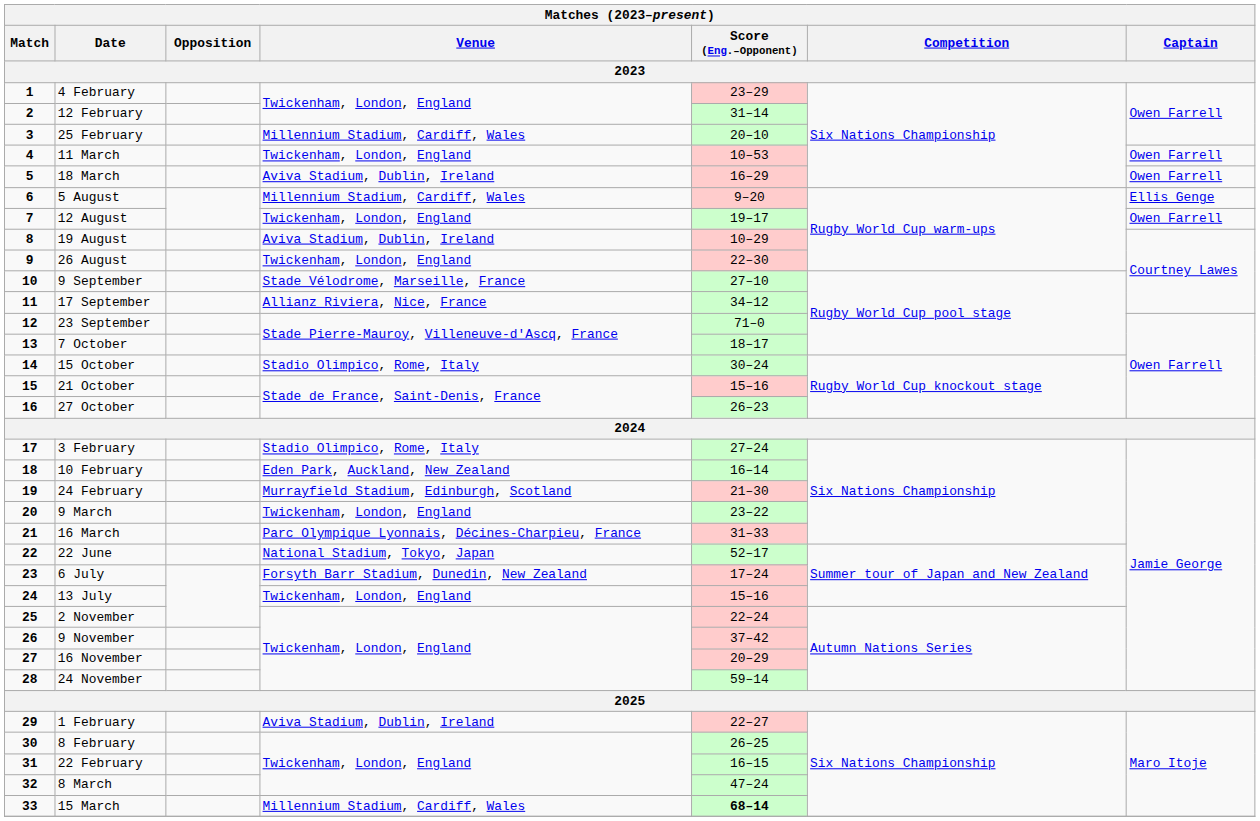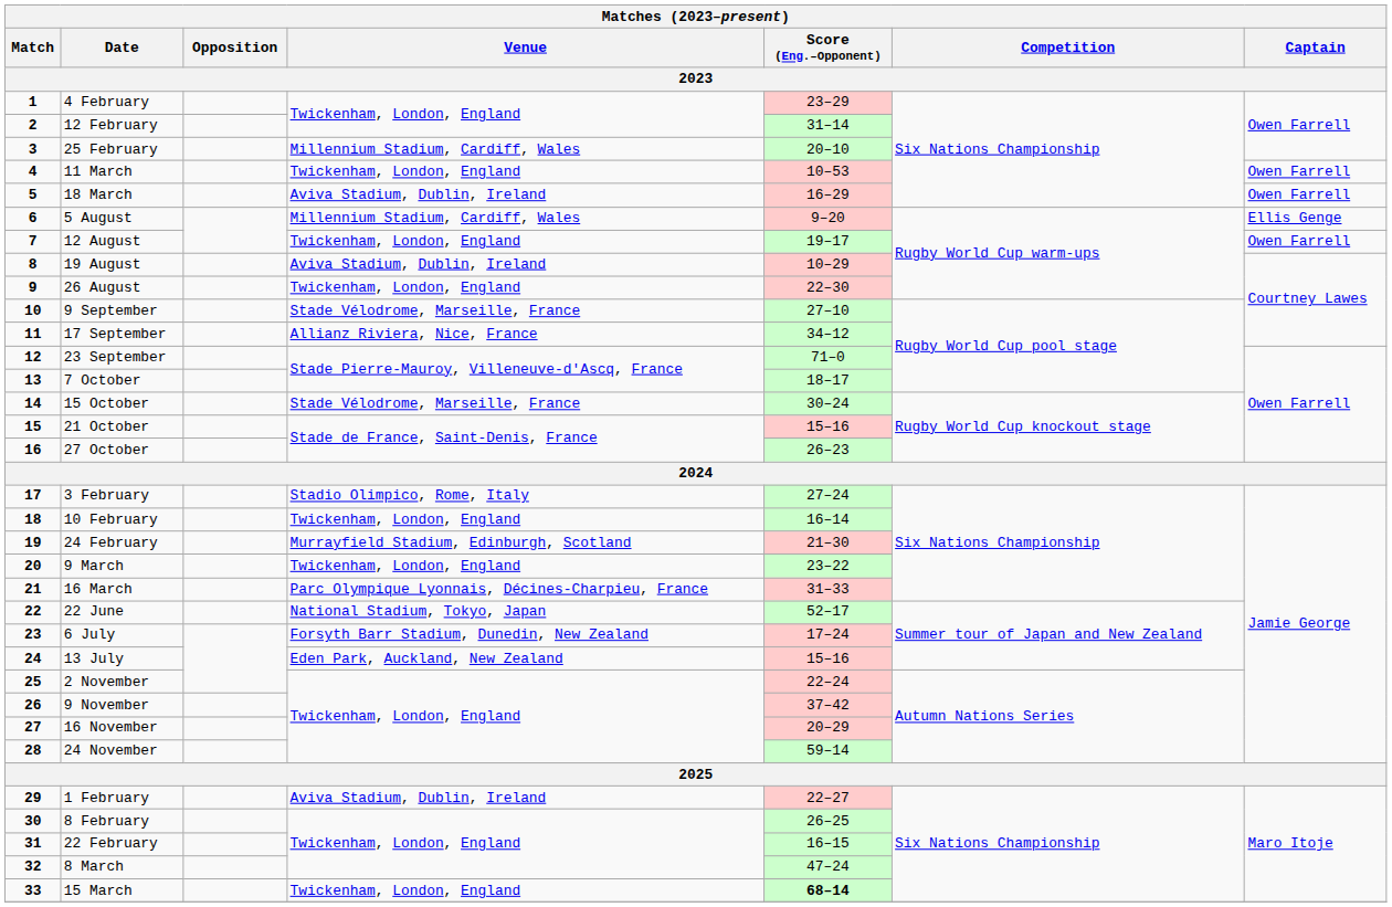 <table class="wikitable collapsible collapsed" style="width:100%">
 <tr>
 <th colspan=7>Matches (2023–<em>present</em>)</th>
 </tr>
 <tr>
 <th>Match</th>
 <th>Date</th>
 <th>Opposition</th>
 <th><a href='#'>Venue</a></th>
 <th>Score<br><small>(<a href='#'>Eng</a>.–Opponent)</small></th>
 <th><a href='#'>Competition</a></th>
 <th><a href='#'>Captain</a></th>
 </tr>
 <tr>
 <th colspan=7>2023</th>
 </tr>
 <tr>
 <td align=center><strong>1</strong></td>
 <td>4 February</td>
 <td></td>
 <td rowspan=2><a href='#'>Twickenham</a>, <a href='#'>London</a>, <a href='#'>England</a></td>
 <td style="text-align:center; background:#fcc;">23–29</td>
 <td rowspan=5><a href='#'>Six Nations Championship</a></td>
 <td rowspan=3><a href='#'>Owen Farrell</a></td>
 </tr>
 <tr>
 <td align=center><strong>2</strong></td>
 <td>12 February</td>
 <td></td>
 <td style="text-align:center; background:#cfc;">31–14</td>
 </tr>
 <tr>
 <td align=center><strong>3</strong></td>
 <td>25 February</td>
 <td></td>
 <td><a href='#'>Millennium Stadium</a>, <a href='#'>Cardiff</a>, <a href='#'>Wales</a></td>
 <td style="text-align:center; background:#cfc;">20–10</td>
 </tr>
 <tr>
 <td align=center><strong>4</strong></td>
 <td>11 March</td>
 <td></td>
 <td><a href='#'>Twickenham</a>, <a href='#'>London</a>, <a href='#'>England</a></td>
 <td style="text-align:center; background:#fcc;">10–53</td>
 <td><a href='#'>Owen Farrell</a></td>
 </tr>
 <tr>
 <td align=center><strong>5</strong></td>
 <td>18 March</td>
 <td></td>
 <td><a href='#'>Aviva Stadium</a>, <a href='#'>Dublin</a>, <a href='#'>Ireland</a></td>
 <td style="text-align:center; background:#fcc;">16–29</td>
 <td><a href='#'>Owen Farrell</a></td>
 </tr>
 <tr>
 <td align=center><strong>6</strong></td>
 <td>5 August</td>
 <td rowspan=2></td>
 <td><a href='#'>Millennium Stadium</a>, <a href='#'>Cardiff</a>, <a href='#'>Wales</a></td>
 <td style="text-align:center; background:#fcc;">9–20</td>
 <td rowspan=4><a href='#'>Rugby World Cup warm-ups</a></td>
 <td><a href='#'>Ellis Genge</a></td>
 </tr>
 <tr>
 <td align=center><strong>7</strong></td>
 <td>12 August</td>
 <td><a href='#'>Twickenham</a>, <a href='#'>London</a>, <a href='#'>England</a></td>
 <td style="text-align:center; background:#cfc;">19–17</td>
 <td><a href='#'>Owen Farrell</a></td>
 </tr>
 <tr>
 <td align=center><strong>8</strong></td>
 <td>19 August</td>
 <td></td>
 <td><a href='#'>Aviva Stadium</a>, <a href='#'>Dublin</a>, <a href='#'>Ireland</a></td>
 <td style="text-align:center; background:#fcc;">10–29</td>
 <td rowspan=4><a href='#'>Courtney Lawes</a></td>
 </tr>
 <tr>
 <td align=center><strong>9</strong></td>
 <td>26 August</td>
 <td></td>
 <td><a href='#'>Twickenham</a>, <a href='#'>London</a>, <a href='#'>England</a></td>
 <td style="text-align:center; background:#fcc;">22–30</td>
 </tr>
 <tr>
 <td align=center><strong>10</strong></td>
 <td>9 September</td>
 <td></td>
 <td><a href='#'>Stade Vélodrome</a>, <a href='#'>Marseille</a>, <a href='#'>France</a></td>
 <td style="text-align:center; background:#cfc;">27–10</td>
 <td rowspan=4><a href='#'>Rugby World Cup pool stage</a></td>
 </tr>
 <tr>
 <td align=center><strong>11</strong></td>
 <td>17 September</td>
 <td></td>
 <td><a href='#'>Allianz Riviera</a>, <a href='#'>Nice</a>, <a href='#'>France</a></td>
 <td style="text-align:center; background:#cfc;">34–12</td>
 </tr>
 <tr>
 <td align=center><strong>12</strong></td>
 <td>23 September</td>
 <td></td>
 <td rowspan=2><a href='#'>Stade Pierre-Mauroy</a>, <a href='#'>Villeneuve-d'Ascq</a>, <a href='#'>France</a></td>
 <td style="text-align:center; background:#cfc;">71–0</td>
 <td rowspan=5><a href='#'>Owen Farrell</a></td>
 </tr>
 <tr>
 <td align=center><strong>13</strong></td>
 <td>7 October</td>
 <td></td>
 <td style="text-align:center; background:#cfc;">18–17</td>
 </tr>
 <tr>
 <td align=center><strong>14</strong></td>
 <td>15 October</td>
 <td></td>
-<td><a href='#'>Stadio Olimpico</a>, <a href='#'>Rome</a>, <a href='#'>Italy</a></td>
+<td><a href='#'>Stade Vélodrome</a>, <a href='#'>Marseille</a>, <a href='#'>France</a></td>
 <td style="text-align:center; background:#cfc;">30–24</td>
 <td rowspan=3><a href='#'>Rugby World Cup knockout stage</a></td>
 </tr>
 <tr>
 <td align=center><strong>15</strong></td>
 <td>21 October</td>
 <td></td>
 <td rowspan=2><a href='#'>Stade de France</a>, <a href='#'>Saint-Denis</a>, <a href='#'>France</a></td>
 <td style="text-align:center; background:#fcc;">15–16</td>
 </tr>
 <tr>
 <td align=center><strong>16</strong></td>
 <td>27 October</td>
 <td></td>
 <td style="text-align:center; background:#cfc;">26–23</td>
 </tr>
 <tr>
 <th colspan=7>2024</th>
 </tr>
 <tr>
 <td align=center><strong>17</strong></td>
 <td>3 February</td>
 <td></td>
 <td><a href='#'>Stadio Olimpico</a>, <a href='#'>Rome</a>, <a href='#'>Italy</a></td>
 <td style="text-align:center; background:#cfc;">27–24</td>
 <td rowspan=5><a href='#'>Six Nations Championship</a></td>
 <td rowspan=12><a href='#'>Jamie George</a></td>
 </tr>
 <tr>
 <td align=center><strong>18</strong></td>
 <td>10 February</td>
 <td></td>
-<td><a href='#'>Eden Park</a>, <a href='#'>Auckland</a>, <a href='#'>New Zealand</a></td>
+<td><a href='#'>Twickenham</a>, <a href='#'>London</a>, <a href='#'>England</a></td>
 <td style="text-align:center; background:#cfc;">16–14</td>
 </tr>
 <tr>
 <td align=center><strong>19</strong></td>
 <td>24 February</td>
 <td></td>
 <td><a href='#'>Murrayfield Stadium</a>, <a href='#'>Edinburgh</a>, <a href='#'>Scotland</a></td>
 <td style="text-align:center; background:#fcc;">21–30</td>
 </tr>
 <tr>
 <td align=center><strong>20</strong></td>
 <td>9 March</td>
 <td></td>
 <td><a href='#'>Twickenham</a>, <a href='#'>London</a>, <a href='#'>England</a></td>
 <td style="text-align:center; background:#cfc;">23–22</td>
 </tr>
 <tr>
 <td align=center><strong>21</strong></td>
 <td>16 March</td>
 <td></td>
 <td><a href='#'>Parc Olympique Lyonnais</a>, <a href='#'>Décines-Charpieu</a>, <a href='#'>France</a></td>
 <td style="text-align:center; background:#fcc;">31–33</td>
 </tr>
 <tr>
 <td align=center><strong>22</strong></td>
 <td>22 June</td>
 <td></td>
 <td><a href='#'>National Stadium</a>, <a href='#'>Tokyo</a>, <a href='#'>Japan</a></td>
 <td style="text-align:center; background:#cfc;">52–17</td>
 <td rowspan=3><a href='#'>Summer tour of Japan and New Zealand</a></td>
 </tr>
 <tr>
 <td align=center><strong>23</strong></td>
 <td>6 July</td>
 <td rowspan=3></td>
 <td><a href='#'>Forsyth Barr Stadium</a>, <a href='#'>Dunedin</a>, <a href='#'>New Zealand</a></td>
 <td style="text-align:center; background:#fcc;">17–24</td>
 </tr>
 <tr>
 <td align=center><strong>24</strong></td>
 <td>13 July</td>
-<td><a href='#'>Twickenham</a>, <a href='#'>London</a>, <a href='#'>England</a></td>
+<td><a href='#'>Eden Park</a>, <a href='#'>Auckland</a>, <a href='#'>New Zealand</a></td>
 <td style="text-align:center; background:#fcc;">15–16</td>
 </tr>
 <tr>
 <td align=center><strong>25</strong></td>
 <td>2 November</td>
 <td rowspan=4><a href='#'>Twickenham</a>, <a href='#'>London</a>, <a href='#'>England</a></td>
 <td style="text-align:center; background:#fcc;">22–24</td>
 <td rowspan=4><a href='#'>Autumn Nations Series</a></td>
 </tr>
 <tr>
 <td align=center><strong>26</strong></td>
 <td>9 November</td>
 <td></td>
 <td style="text-align:center; background:#fcc;">37–42</td>
 </tr>
 <tr>
 <td align=center><strong>27</strong></td>
 <td>16 November</td>
 <td></td>
 <td style="text-align:center; background:#fcc;">20–29</td>
 </tr>
 <tr>
 <td align=center><strong>28</strong></td>
 <td>24 November</td>
 <td></td>
 <td style="text-align:center; background:#cfc;">59–14</td>
 </tr>
 <tr>
 <th colspan=7>2025</th>
 </tr>
 <tr>
 <td align=center><strong>29</strong></td>
 <td>1 February</td>
 <td></td>
 <td><a href='#'>Aviva Stadium</a>, <a href='#'>Dublin</a>, <a href='#'>Ireland</a></td>
 <td style="text-align:center; background:#fcc;">22–27</td>
 <td rowspan=5><a href='#'>Six Nations Championship</a></td>
 <td rowspan=5><a href='#'>Maro Itoje</a></td>
 </tr>
 <tr>
 <td align=center><strong>30</strong></td>
 <td>8 February</td>
 <td></td>
 <td rowspan=3><a href='#'>Twickenham</a>, <a href='#'>London</a>, <a href='#'>England</a></td>
 <td style="text-align:center; background:#cfc;">26–25</td>
 </tr>
 <tr>
 <td align=center><strong>31</strong></td>
 <td>22 February</td>
 <td></td>
 <td style="text-align:center; background:#cfc;">16–15</td>
 </tr>
 <tr>
 <td align=center><strong>32</strong></td>
 <td>8 March</td>
 <td></td>
 <td style="text-align:center; background:#cfc;">47–24</td>
 </tr>
 <tr>
 <td align=center><strong>33</strong></td>
 <td>15 March</td>
 <td></td>
-<td><a href='#'>Millennium Stadium</a>, <a href='#'>Cardiff</a>, <a href='#'>Wales</a></td>
+<td><a href='#'>Twickenham</a>, <a href='#'>London</a>, <a href='#'>England</a></td>
 <td style="text-align:center; background:#cfc;"><strong>68–14</strong></td>
 </tr>
 <tr>
 </tr>
 </table>
